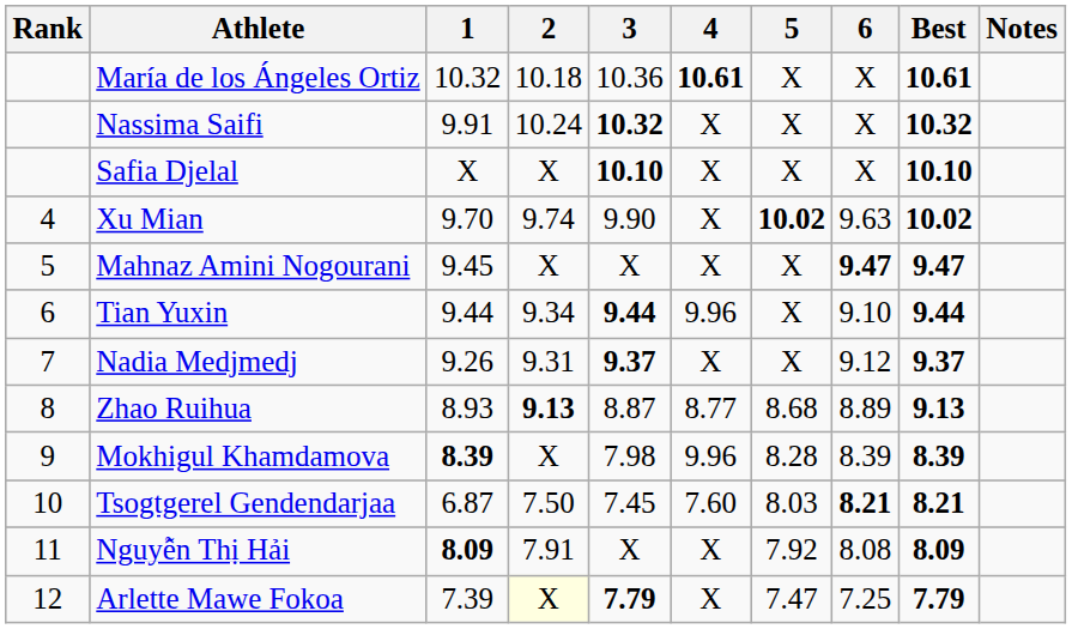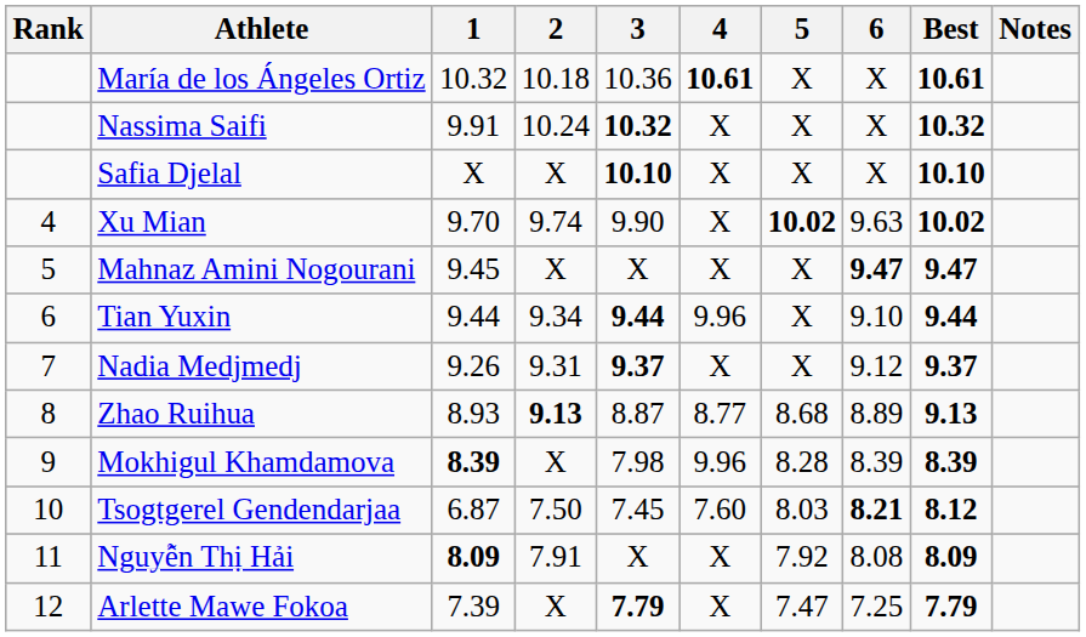 <table class="wikitable sortable" style="text-align:center">
 <tr>
 <th>Rank</th>
 <th>Athlete</th>
 <th>1</th>
 <th>2</th>
 <th>3</th>
 <th>4</th>
 <th>5</th>
 <th>6</th>
 <th>Best</th>
 <th>Notes</th>
 </tr>
 <tr>
 <td></td>
 <td style="text-align:left"><a href='#'>María de los Ángeles Ortiz</a><br></td>
 <td>10.32</td>
 <td>10.18</td>
 <td>10.36</td>
 <td><strong>10.61</strong></td>
 <td>X</td>
 <td>X</td>
 <td><strong>10.61</strong></td>
 <td></td>
 </tr>
 <tr>
 <td></td>
 <td style="text-align:left"><a href='#'>Nassima Saifi</a><br></td>
 <td>9.91</td>
 <td>10.24</td>
 <td><strong>10.32</strong></td>
 <td>X</td>
 <td>X</td>
 <td>X</td>
 <td><strong>10.32</strong></td>
 <td></td>
 </tr>
 <tr>
 <td></td>
 <td style="text-align:left"><a href='#'>Safia Djelal</a><br></td>
 <td>X</td>
 <td>X</td>
 <td><strong>10.10</strong></td>
 <td>X</td>
 <td>X</td>
 <td>X</td>
 <td><strong>10.10</strong></td>
 <td></td>
 </tr>
 <tr>
 <td>4</td>
 <td style="text-align:left"><a href='#'>Xu Mian</a><br></td>
 <td>9.70</td>
 <td>9.74</td>
 <td>9.90</td>
 <td>X</td>
 <td><strong>10.02</strong></td>
 <td>9.63</td>
 <td><strong>10.02</strong></td>
 <td></td>
 </tr>
 <tr>
 <td>5</td>
 <td style="text-align:left"><a href='#'>Mahnaz Amini Nogourani</a><br></td>
 <td>9.45</td>
 <td>X</td>
 <td>X</td>
 <td>X</td>
 <td>X</td>
 <td><strong>9.47</strong></td>
 <td><strong>9.47</strong></td>
 <td></td>
 </tr>
 <tr>
 <td>6</td>
 <td style="text-align:left"><a href='#'>Tian Yuxin</a><br></td>
 <td>9.44</td>
 <td>9.34</td>
 <td><strong>9.44</strong></td>
 <td>9.96</td>
 <td>X</td>
 <td>9.10</td>
 <td><strong>9.44</strong></td>
 <td></td>
 </tr>
 <tr>
 <td>7</td>
 <td style="text-align:left"><a href='#'>Nadia Medjmedj</a><br></td>
 <td>9.26</td>
 <td>9.31</td>
 <td><strong>9.37</strong></td>
 <td>X</td>
 <td>X</td>
 <td>9.12</td>
 <td><strong>9.37</strong></td>
 <td></td>
 </tr>
 <tr>
 <td>8</td>
 <td style="text-align:left"><a href='#'>Zhao Ruihua</a><br></td>
 <td>8.93</td>
 <td><strong>9.13</strong></td>
 <td>8.87</td>
 <td>8.77</td>
 <td>8.68</td>
 <td>8.89</td>
 <td><strong>9.13</strong></td>
 <td></td>
 </tr>
 <tr>
 <td>9</td>
 <td style="text-align:left"><a href='#'>Mokhigul Khamdamova</a><br></td>
 <td><strong>8.39</strong></td>
 <td>X</td>
 <td>7.98</td>
 <td>9.96</td>
 <td>8.28</td>
 <td>8.39</td>
 <td><strong>8.39</strong></td>
 <td></td>
 </tr>
 <tr>
 <td>10</td>
 <td style="text-align:left"><a href='#'>Tsogtgerel Gendendarjaa</a><br></td>
 <td>6.87</td>
 <td>7.50</td>
 <td>7.45</td>
 <td>7.60</td>
 <td>8.03</td>
 <td><strong>8.21</strong></td>
-<td><strong>8.21</strong></td>
+<td><strong>8.12</strong></td>
 <td></td>
 </tr>
 <tr>
 <td>11</td>
 <td style="text-align:left"><a href='#'>Nguyễn Thị Hải</a><br></td>
 <td><strong>8.09</strong></td>
 <td>7.91</td>
 <td>X</td>
 <td>X</td>
 <td>7.92</td>
 <td>8.08</td>
 <td><strong>8.09</strong></td>
 <td></td>
 </tr>
 <tr>
 <td>12</td>
 <td style="text-align:left"><a href='#'>Arlette Mawe Fokoa</a><br></td>
 <td>7.39</td>
-<td style="background: lightyellow;">X</td>
+<td>X</td>
 <td><strong>7.79</strong></td>
 <td>X</td>
 <td>7.47</td>
 <td>7.25</td>
 <td><strong>7.79</strong></td>
 <td></td>
 </tr>
 </table>
